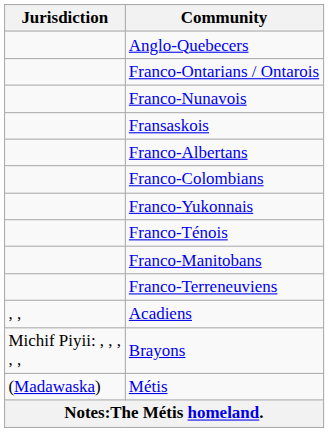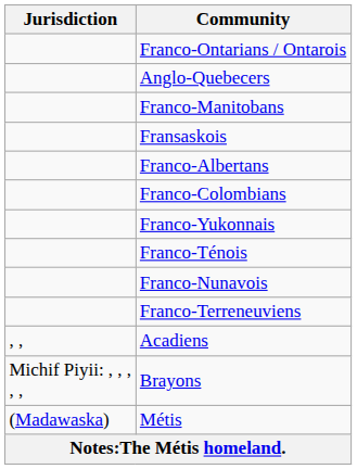 <table class="wikitable sortable sticky-header" style=text-align:center" style="margin:1em auto;">
 <tr>
 <th>Jurisdiction</th>
 <th>Community</th>
 </tr>
 <tr>
 <td></td>
+<td><a href='#'>Franco-Ontarians / Ontarois</a></td>
+</tr>
+<tr>
+<td></td>
 <td><a href='#'>Anglo-Quebecers</a></td>
 </tr>
 <tr>
 <td></td>
-<td><a href='#'>Franco-Ontarians / Ontarois</a></td>
-</tr>
-<tr>
-<td></td>
-<td><a href='#'>Franco-Nunavois</a></td>
+<td><a href='#'>Franco-Manitobans</a></td>
 </tr>
 <tr>
 <td></td>
 <td><a href='#'>Fransaskois</a></td>
 </tr>
 <tr>
 <td></td>
 <td><a href='#'>Franco-Albertans</a></td>
 </tr>
 <tr>
 <td></td>
 <td><a href='#'>Franco-Colombians</a></td>
 </tr>
 <tr>
 <td></td>
 <td><a href='#'>Franco-Yukonnais</a></td>
 </tr>
 <tr>
 <td></td>
 <td><a href='#'>Franco-Ténois</a></td>
 </tr>
 <tr>
 <td></td>
-<td><a href='#'>Franco-Manitobans</a></td>
+<td><a href='#'>Franco-Nunavois</a></td>
 </tr>
 <tr>
 <td></td>
 <td><a href='#'>Franco-Terreneuviens</a></td>
 </tr>
 <tr>
 <td>, , </td>
 <td><a href='#'>Acadiens</a></td>
 </tr>
 <tr>
 <td> Michif Piyii: , , ,<br>, , </td>
 <td><a href='#'>Brayons</a></td>
 </tr>
 <tr>
 <td> (<a href='#'>Madawaska</a>)</td>
 <td><a href='#'>Métis</a></td>
 </tr>
 <tr class=sortbottom>
 <th scope=row colspan=2>Notes:The Métis <a href='#'>homeland</a>.</th>
 </tr>
 </table>
